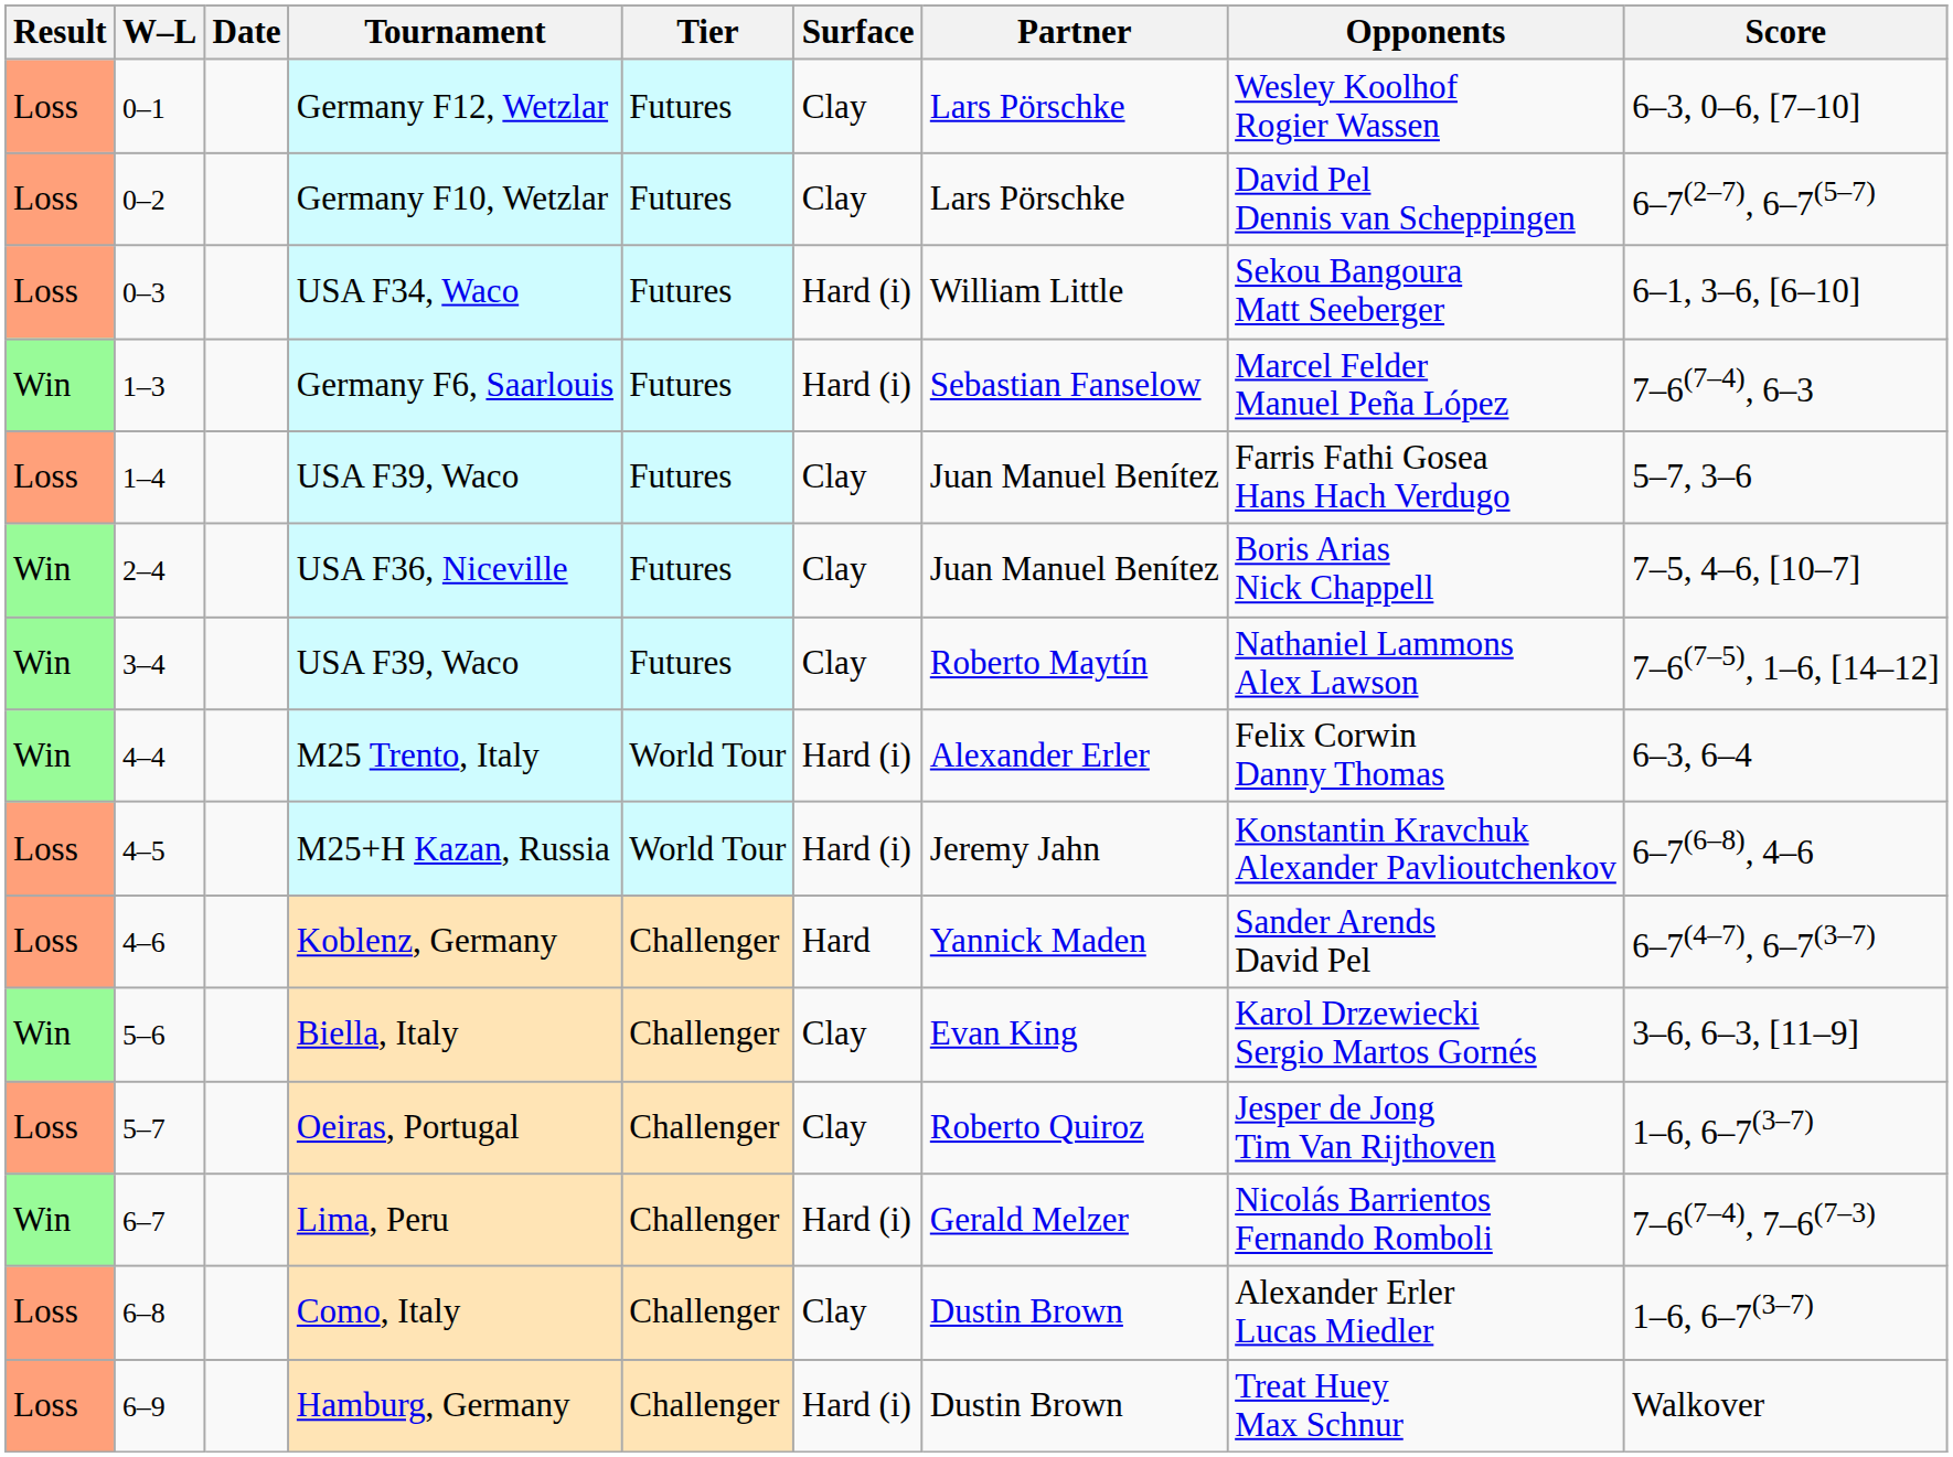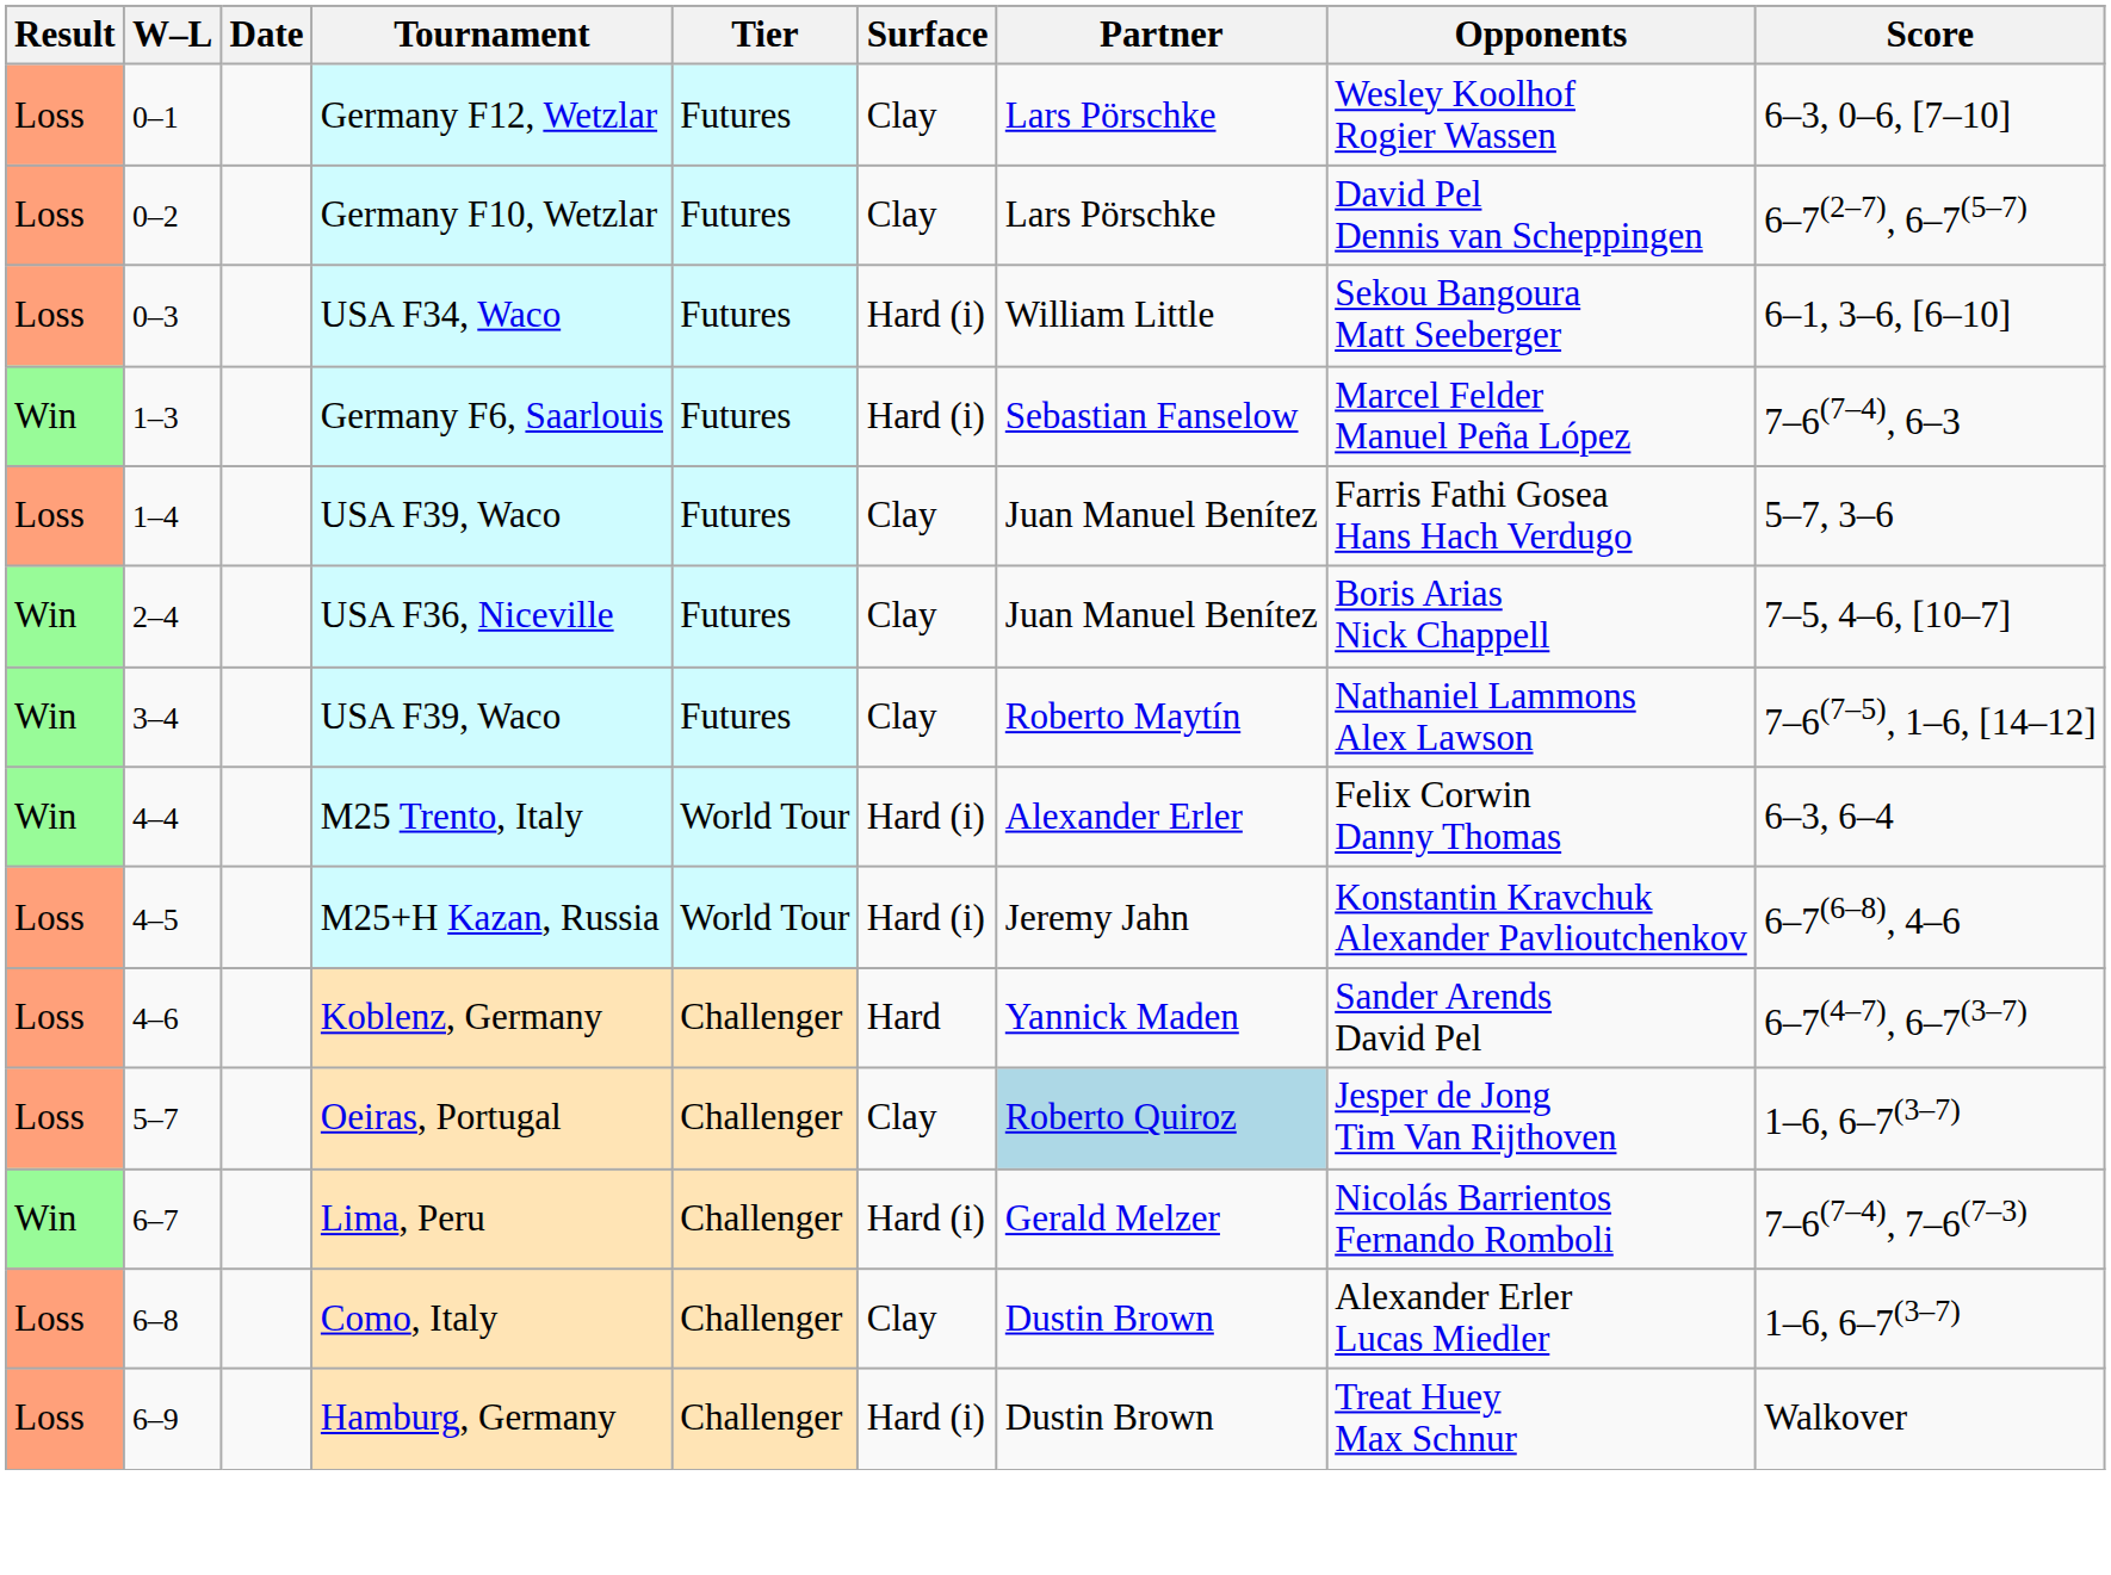 <table class="sortable wikitable">
 <tr>
 <th>Result</th>
 <th class="unsortable">W–L</th>
 <th>Date</th>
 <th>Tournament</th>
 <th>Tier</th>
 <th>Surface</th>
 <th>Partner</th>
 <th>Opponents</th>
 <th class="unsortable">Score</th>
 </tr>
 <tr>
 <td style="background:#ffa07a;">Loss</td>
 <td><small>0–1</small></td>
 <td></td>
 <td style="background:#cffcff;">Germany F12, <a href='#'>Wetzlar</a></td>
 <td style="background:#cffcff;">Futures</td>
 <td>Clay</td>
 <td> <a href='#'>Lars Pörschke</a></td>
 <td> <a href='#'>Wesley Koolhof</a><br> <a href='#'>Rogier Wassen</a></td>
 <td>6–3, 0–6, [7–10]</td>
 </tr>
 <tr>
 <td style="background:#ffa07a;">Loss</td>
 <td><small>0–2</small></td>
 <td></td>
 <td style="background:#cffcff;">Germany F10, Wetzlar</td>
 <td style="background:#cffcff;">Futures</td>
 <td>Clay</td>
 <td> Lars Pörschke</td>
 <td> <a href='#'>David Pel</a><br> <a href='#'>Dennis van Scheppingen</a></td>
 <td>6–7<sup>(2–7)</sup>, 6–7<sup>(5–7)</sup></td>
 </tr>
 <tr>
 <td style="background:#ffa07a;">Loss</td>
 <td><small>0–3</small></td>
 <td></td>
 <td style="background:#cffcff;">USA F34, <a href='#'>Waco</a></td>
 <td style="background:#cffcff;">Futures</td>
 <td>Hard (i)</td>
 <td> William Little</td>
 <td> <a href='#'>Sekou Bangoura</a><br> <a href='#'>Matt Seeberger</a></td>
 <td>6–1, 3–6, [6–10]</td>
 </tr>
 <tr>
 <td style="background:#98fb98;">Win</td>
 <td><small>1–3</small></td>
 <td></td>
 <td style="background:#cffcff;">Germany F6, <a href='#'>Saarlouis</a></td>
 <td style="background:#cffcff;">Futures</td>
 <td>Hard (i)</td>
 <td> <a href='#'>Sebastian Fanselow</a></td>
 <td> <a href='#'>Marcel Felder</a><br> <a href='#'>Manuel Peña López</a></td>
 <td>7–6<sup>(7–4)</sup>, 6–3</td>
 </tr>
 <tr>
 <td style="background:#ffa07a;">Loss</td>
 <td><small>1–4</small></td>
 <td></td>
 <td style="background:#cffcff;">USA F39, Waco</td>
 <td style="background:#cffcff;">Futures</td>
 <td>Clay</td>
 <td> Juan Manuel Benítez</td>
 <td> Farris Fathi Gosea<br> <a href='#'>Hans Hach Verdugo</a></td>
 <td>5–7, 3–6</td>
 </tr>
 <tr>
 <td style="background:#98fb98;">Win</td>
 <td><small>2–4</small></td>
 <td></td>
 <td style="background:#cffcff;">USA F36, <a href='#'>Niceville</a></td>
 <td style="background:#cffcff;">Futures</td>
 <td>Clay</td>
 <td> Juan Manuel Benítez</td>
 <td> <a href='#'>Boris Arias</a><br> <a href='#'>Nick Chappell</a></td>
 <td>7–5, 4–6, [10–7]</td>
 </tr>
 <tr>
 <td style="background:#98fb98;">Win</td>
 <td><small>3–4</small></td>
 <td></td>
 <td style="background:#cffcff;">USA F39, Waco</td>
 <td style="background:#cffcff;">Futures</td>
 <td>Clay</td>
 <td> <a href='#'>Roberto Maytín</a></td>
 <td> <a href='#'>Nathaniel Lammons</a><br> <a href='#'>Alex Lawson</a></td>
 <td>7–6<sup>(7–5)</sup>, 1–6, [14–12]</td>
 </tr>
 <tr>
 <td style="background:#98fb98;">Win</td>
 <td><small>4–4</small></td>
 <td></td>
 <td style="background:#cffcff;">M25 <a href='#'>Trento</a>, Italy</td>
 <td style="background:#cffcff;">World Tour</td>
 <td>Hard (i)</td>
 <td> <a href='#'>Alexander Erler</a></td>
 <td> Felix Corwin<br> <a href='#'>Danny Thomas</a></td>
 <td>6–3, 6–4</td>
 </tr>
 <tr>
 <td style="background:#ffa07a;">Loss</td>
 <td><small>4–5</small></td>
 <td></td>
 <td style="background:#cffcff;">M25+H <a href='#'>Kazan</a>, Russia</td>
 <td style="background:#cffcff;">World Tour</td>
 <td>Hard (i)</td>
 <td> Jeremy Jahn</td>
 <td> <a href='#'>Konstantin Kravchuk</a><br> <a href='#'>Alexander Pavlioutchenkov</a></td>
 <td>6–7<sup>(6–8)</sup>, 4–6</td>
 </tr>
 <tr>
 <td style="background:#ffa07a;">Loss</td>
 <td><small>4–6</small></td>
 <td><a href='#'></a></td>
 <td style="background:moccasin;"><a href='#'>Koblenz</a>, Germany</td>
 <td style="background:moccasin;">Challenger</td>
 <td>Hard</td>
 <td> <a href='#'>Yannick Maden</a></td>
 <td> <a href='#'>Sander Arends</a><br> David Pel</td>
 <td>6–7<sup>(4–7)</sup>, 6–7<sup>(3–7)</sup></td>
 </tr>
 <tr>
-<td style="background:#98fb98;">Win</td>
-<td><small>5–6</small></td>
-<td><a href='#'></a></td>
-<td style="background:moccasin;"><a href='#'>Biella</a>, Italy</td>
-<td style="background:moccasin;">Challenger</td>
-<td>Clay</td>
-<td> <a href='#'>Evan King</a></td>
-<td> <a href='#'>Karol Drzewiecki</a><br> <a href='#'>Sergio Martos Gornés</a></td>
-<td>3–6, 6–3, [11–9]</td>
-</tr>
-<tr>
 <td style="background:#ffa07a;">Loss</td>
 <td><small>5–7</small></td>
 <td><a href='#'></a></td>
 <td style="background:moccasin;"><a href='#'>Oeiras</a>, Portugal</td>
 <td style="background:moccasin;">Challenger</td>
 <td>Clay</td>
-<td> <a href='#'>Roberto Quiroz</a></td>
+<td style="background: lightblue;"> <a href='#'>Roberto Quiroz</a></td>
 <td> <a href='#'>Jesper de Jong</a><br> <a href='#'>Tim Van Rijthoven</a></td>
 <td>1–6, 6–7<sup>(3–7)</sup></td>
 </tr>
 <tr>
 <td style="background:#98fb98;">Win</td>
 <td><small>6–7</small></td>
 <td><a href='#'></a></td>
 <td style="background:moccasin;"><a href='#'>Lima</a>, Peru</td>
 <td style="background:moccasin;">Challenger</td>
 <td>Hard (i)</td>
 <td> <a href='#'>Gerald Melzer</a></td>
 <td> <a href='#'>Nicolás Barrientos</a><br> <a href='#'>Fernando Romboli</a></td>
 <td>7–6<sup>(7–4)</sup>, 7–6<sup>(7–3)</sup></td>
 </tr>
 <tr>
 <td style="background:#ffa07a;">Loss</td>
 <td><small>6–8</small></td>
 <td><a href='#'></a></td>
 <td style="background:moccasin;"><a href='#'>Como</a>, Italy</td>
 <td style="background:moccasin;">Challenger</td>
 <td>Clay</td>
 <td> <a href='#'>Dustin Brown</a></td>
 <td> Alexander Erler<br> <a href='#'>Lucas Miedler</a></td>
 <td>1–6, 6–7<sup>(3–7)</sup></td>
 </tr>
 <tr>
 <td style="background:#ffa07a;">Loss</td>
 <td><small>6–9</small></td>
 <td><a href='#'></a></td>
 <td style="background:moccasin;"><a href='#'>Hamburg</a>, Germany</td>
 <td style="background:moccasin;">Challenger</td>
 <td>Hard (i)</td>
 <td> Dustin Brown</td>
 <td> <a href='#'>Treat Huey</a><br> <a href='#'>Max Schnur</a></td>
 <td>Walkover</td>
 </tr>
 </table>
